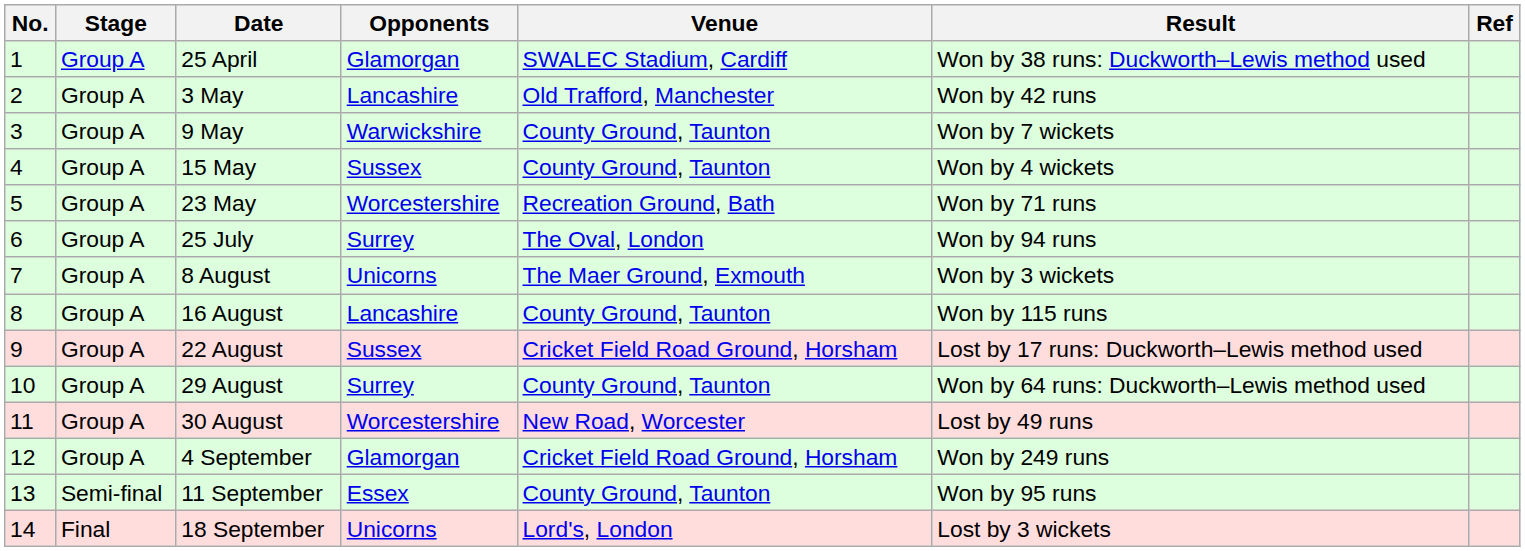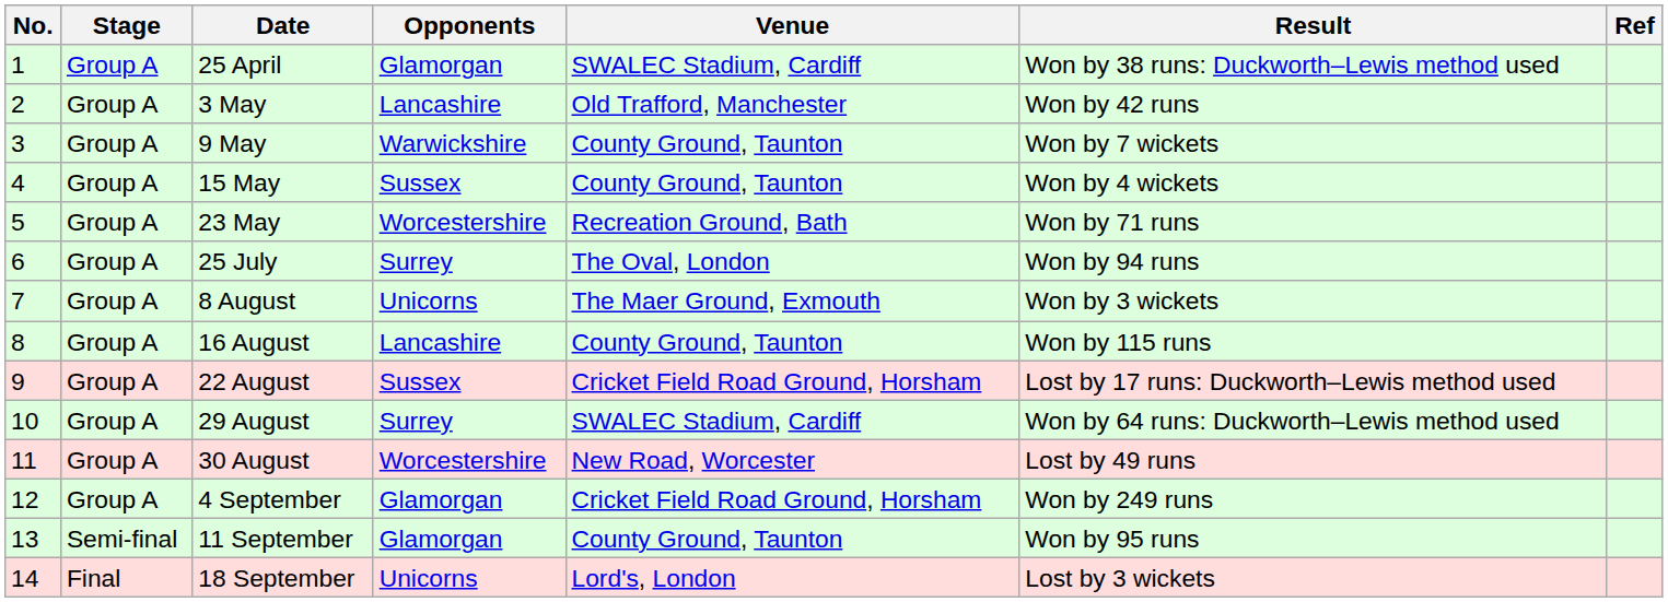 <table class="wikitable" width="80%" style="font-size: 95%">
 <tr bgcolor="#efefef">
 <th>No.</th>
 <th>Stage</th>
 <th>Date</th>
 <th>Opponents</th>
 <th>Venue</th>
 <th>Result</th>
 <th>Ref</th>
 </tr>
 <tr bgcolor="#ddffdd">
 <td>1</td>
 <td><a href='#'>Group A</a></td>
 <td>25 April</td>
 <td><a href='#'>Glamorgan</a></td>
 <td><a href='#'>SWALEC Stadium</a>, <a href='#'>Cardiff</a></td>
 <td>Won by 38 runs: <a href='#'>Duckworth–Lewis method</a> used</td>
 <td></td>
 </tr>
 <tr bgcolor="#ddffdd">
 <td>2</td>
 <td>Group A</td>
 <td>3 May</td>
 <td><a href='#'>Lancashire</a></td>
 <td><a href='#'>Old Trafford</a>, <a href='#'>Manchester</a></td>
 <td>Won by 42 runs</td>
 <td></td>
 </tr>
 <tr bgcolor="#ddffdd">
 <td>3</td>
 <td>Group A</td>
 <td>9 May</td>
 <td><a href='#'>Warwickshire</a></td>
 <td><a href='#'>County Ground</a>, <a href='#'>Taunton</a></td>
 <td>Won by 7 wickets</td>
 <td></td>
 </tr>
 <tr bgcolor="#ddffdd">
 <td>4</td>
 <td>Group A</td>
 <td>15 May</td>
 <td><a href='#'>Sussex</a></td>
 <td><a href='#'>County Ground</a>, <a href='#'>Taunton</a></td>
 <td>Won by 4 wickets</td>
 <td></td>
 </tr>
 <tr bgcolor="#ddffdd">
 <td>5</td>
 <td>Group A</td>
 <td>23 May</td>
 <td><a href='#'>Worcestershire</a></td>
 <td><a href='#'>Recreation Ground</a>, <a href='#'>Bath</a></td>
 <td>Won by 71 runs</td>
 <td></td>
 </tr>
 <tr bgcolor="#ddffdd">
 <td>6</td>
 <td>Group A</td>
 <td>25 July</td>
 <td><a href='#'>Surrey</a></td>
 <td><a href='#'>The Oval</a>, <a href='#'>London</a></td>
 <td>Won by 94 runs</td>
 <td></td>
 </tr>
 <tr bgcolor="#ddffdd">
 <td>7</td>
 <td>Group A</td>
 <td>8 August</td>
 <td><a href='#'>Unicorns</a></td>
 <td><a href='#'>The Maer Ground</a>, <a href='#'>Exmouth</a></td>
 <td>Won by 3 wickets</td>
 <td></td>
 </tr>
 <tr bgcolor="#ddffdd">
 <td>8</td>
 <td>Group A</td>
 <td>16 August</td>
 <td><a href='#'>Lancashire</a></td>
 <td><a href='#'>County Ground</a>, <a href='#'>Taunton</a></td>
 <td>Won by 115 runs</td>
 <td></td>
 </tr>
 <tr bgcolor="#ffdddd">
 <td>9</td>
 <td>Group A</td>
 <td>22 August</td>
 <td><a href='#'>Sussex</a></td>
 <td><a href='#'>Cricket Field Road Ground</a>, <a href='#'>Horsham</a></td>
 <td>Lost by 17 runs: Duckworth–Lewis method used</td>
 <td></td>
 </tr>
 <tr bgcolor="#ddffdd">
 <td>10</td>
 <td>Group A</td>
 <td>29 August</td>
 <td><a href='#'>Surrey</a></td>
-<td><a href='#'>County Ground</a>, <a href='#'>Taunton</a></td>
+<td><a href='#'>SWALEC Stadium</a>, <a href='#'>Cardiff</a></td>
 <td>Won by 64 runs: Duckworth–Lewis method used</td>
 <td></td>
 </tr>
 <tr bgcolor="#ffdddd">
 <td>11</td>
 <td>Group A</td>
 <td>30 August</td>
 <td><a href='#'>Worcestershire</a></td>
 <td><a href='#'>New Road</a>, <a href='#'>Worcester</a></td>
 <td>Lost by 49 runs</td>
 <td></td>
 </tr>
 <tr bgcolor="#ddffdd">
 <td>12</td>
 <td>Group A</td>
 <td>4 September</td>
 <td><a href='#'>Glamorgan</a></td>
 <td><a href='#'>Cricket Field Road Ground</a>, <a href='#'>Horsham</a></td>
 <td>Won by 249 runs</td>
 <td></td>
 </tr>
 <tr bgcolor="#ddffdd">
 <td>13</td>
 <td>Semi-final</td>
 <td>11 September</td>
-<td><a href='#'>Essex</a></td>
+<td><a href='#'>Glamorgan</a></td>
 <td><a href='#'>County Ground</a>, <a href='#'>Taunton</a></td>
 <td>Won by 95 runs</td>
 <td></td>
 </tr>
 <tr bgcolor="#ffdddd">
 <td>14</td>
 <td>Final</td>
 <td>18 September</td>
 <td><a href='#'>Unicorns</a></td>
 <td><a href='#'>Lord's</a>, <a href='#'>London</a></td>
 <td>Lost by 3 wickets</td>
 <td></td>
 </tr>
 </table>
